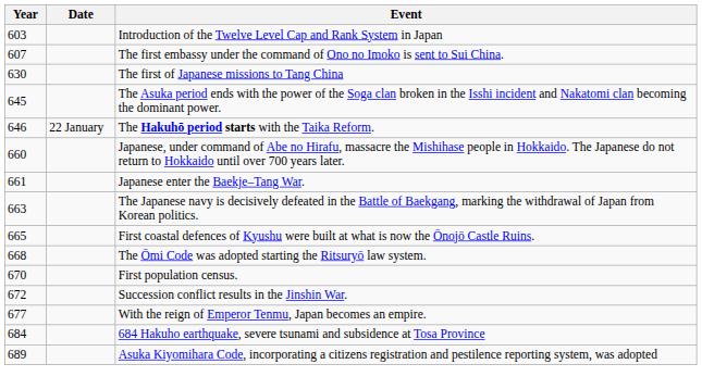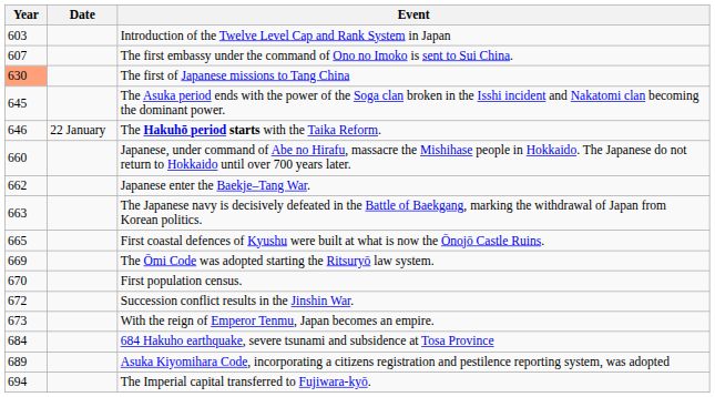 <table class="wikitable" width="100%">
 <tr>
 <th style="width:6%">Year</th>
 <th style="width:10%">Date</th>
 <th>Event</th>
 </tr>
 <tr>
 <td>603</td>
 <td></td>
 <td>Introduction of the <a href='#'>Twelve Level Cap and Rank System</a> in Japan</td>
 </tr>
 <tr>
 <td>607</td>
 <td></td>
 <td>The first embassy under the command of <a href='#'>Ono no Imoko</a> is <a href='#'>sent to Sui China</a>.</td>
 </tr>
 <tr>
-<td>630</td>
+<td style="background: lightsalmon;">630</td>
 <td></td>
 <td>The first of <a href='#'>Japanese missions to Tang China</a></td>
 </tr>
 <tr>
 <td>645</td>
 <td></td>
 <td>The <a href='#'>Asuka period</a> ends with the power of the <a href='#'>Soga clan</a> broken in the <a href='#'>Isshi incident</a> and <a href='#'>Nakatomi clan</a> becoming the dominant power.</td>
 </tr>
 <tr>
 <td>646</td>
 <td>22 January</td>
 <td>The <strong><a href='#'>Hakuhō period</a> starts</strong> with the <a href='#'>Taika Reform</a>.</td>
 </tr>
 <tr>
 <td>660</td>
 <td></td>
 <td>Japanese, under command of <a href='#'>Abe no Hirafu</a>, massacre the <a href='#'>Mishihase</a> people in <a href='#'>Hokkaido</a>. The Japanese do not return to <a href='#'>Hokkaido</a> until over 700 years later.</td>
 </tr>
 <tr>
-<td>661</td>
+<td>662</td>
 <td></td>
 <td>Japanese enter the <a href='#'>Baekje–Tang War</a>.</td>
 </tr>
 <tr>
 <td>663</td>
 <td></td>
 <td>The Japanese navy is decisively defeated in the <a href='#'>Battle of Baekgang</a>, marking the withdrawal of Japan from Korean politics.</td>
 </tr>
 <tr>
 <td>665</td>
 <td></td>
 <td>First coastal defences of <a href='#'>Kyushu</a> were built at what is now the <a href='#'>Ōnojō Castle Ruins</a>.</td>
 </tr>
 <tr>
-<td>668</td>
+<td>669</td>
 <td></td>
 <td>The <a href='#'>Ōmi Code</a> was adopted starting the <a href='#'>Ritsuryō</a> law system.</td>
 </tr>
 <tr>
 <td>670</td>
 <td></td>
 <td>First population census.</td>
 </tr>
 <tr>
 <td>672</td>
 <td></td>
 <td>Succession conflict results in the <a href='#'>Jinshin War</a>.</td>
 </tr>
 <tr>
-<td>677</td>
+<td>673</td>
 <td></td>
 <td>With the reign of <a href='#'>Emperor Tenmu</a>, Japan becomes an empire.</td>
 </tr>
 <tr>
 <td>684</td>
 <td></td>
 <td><a href='#'>684 Hakuho earthquake</a>, severe tsunami and subsidence at <a href='#'>Tosa Province</a></td>
 </tr>
 <tr>
 <td>689</td>
 <td></td>
 <td><a href='#'>Asuka Kiyomihara Code</a>, incorporating a citizens registration and pestilence reporting system, was adopted</td>
 </tr>
+<tr>
+<td>694</td>
+<td></td>
+<td>The Imperial capital transferred to <a href='#'>Fujiwara-kyō</a>.</td>
+</tr>
 </table>
